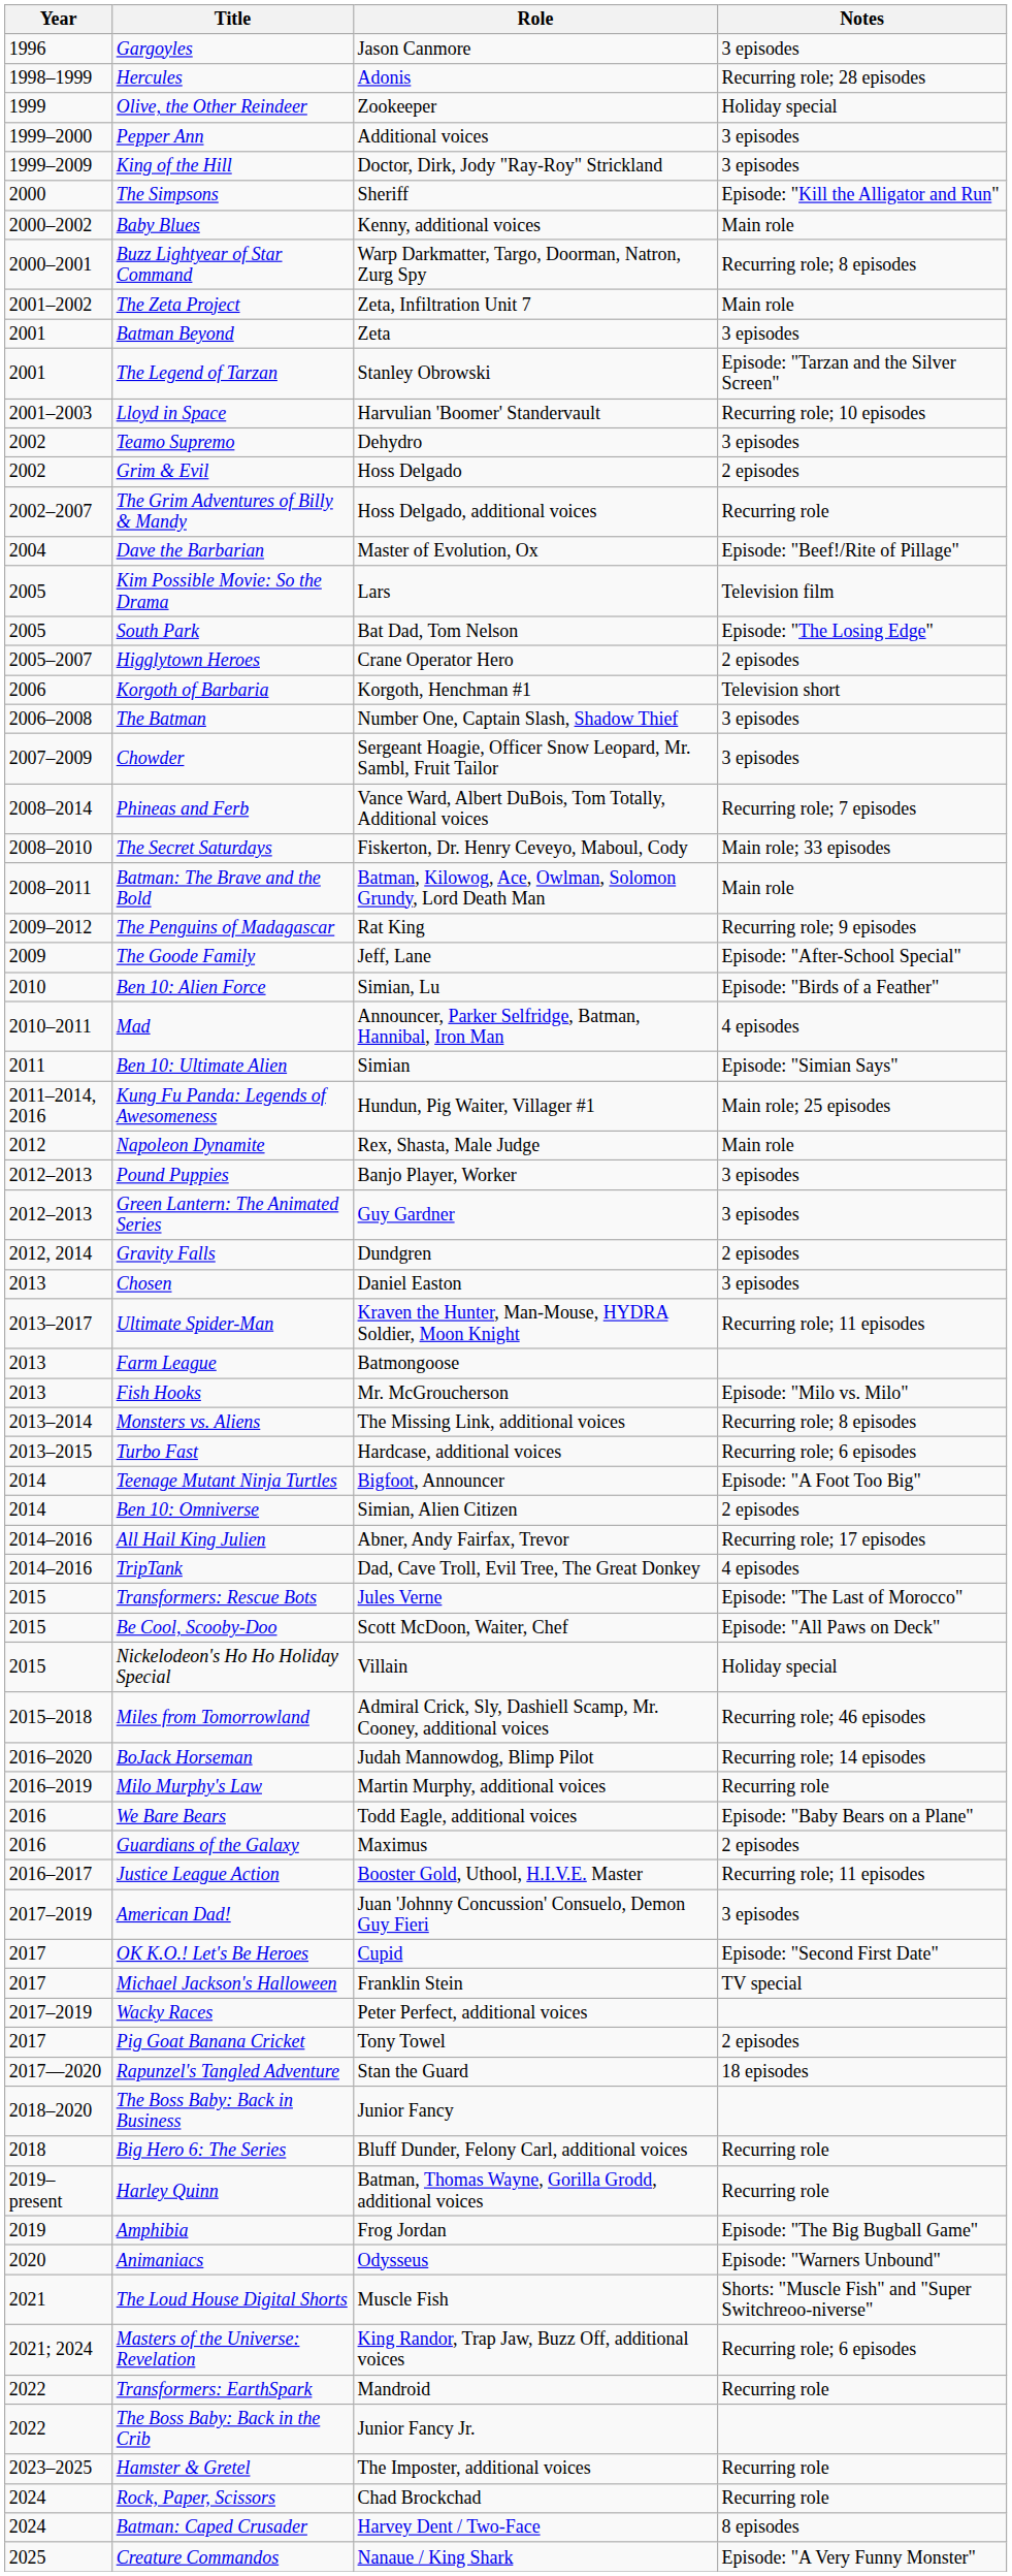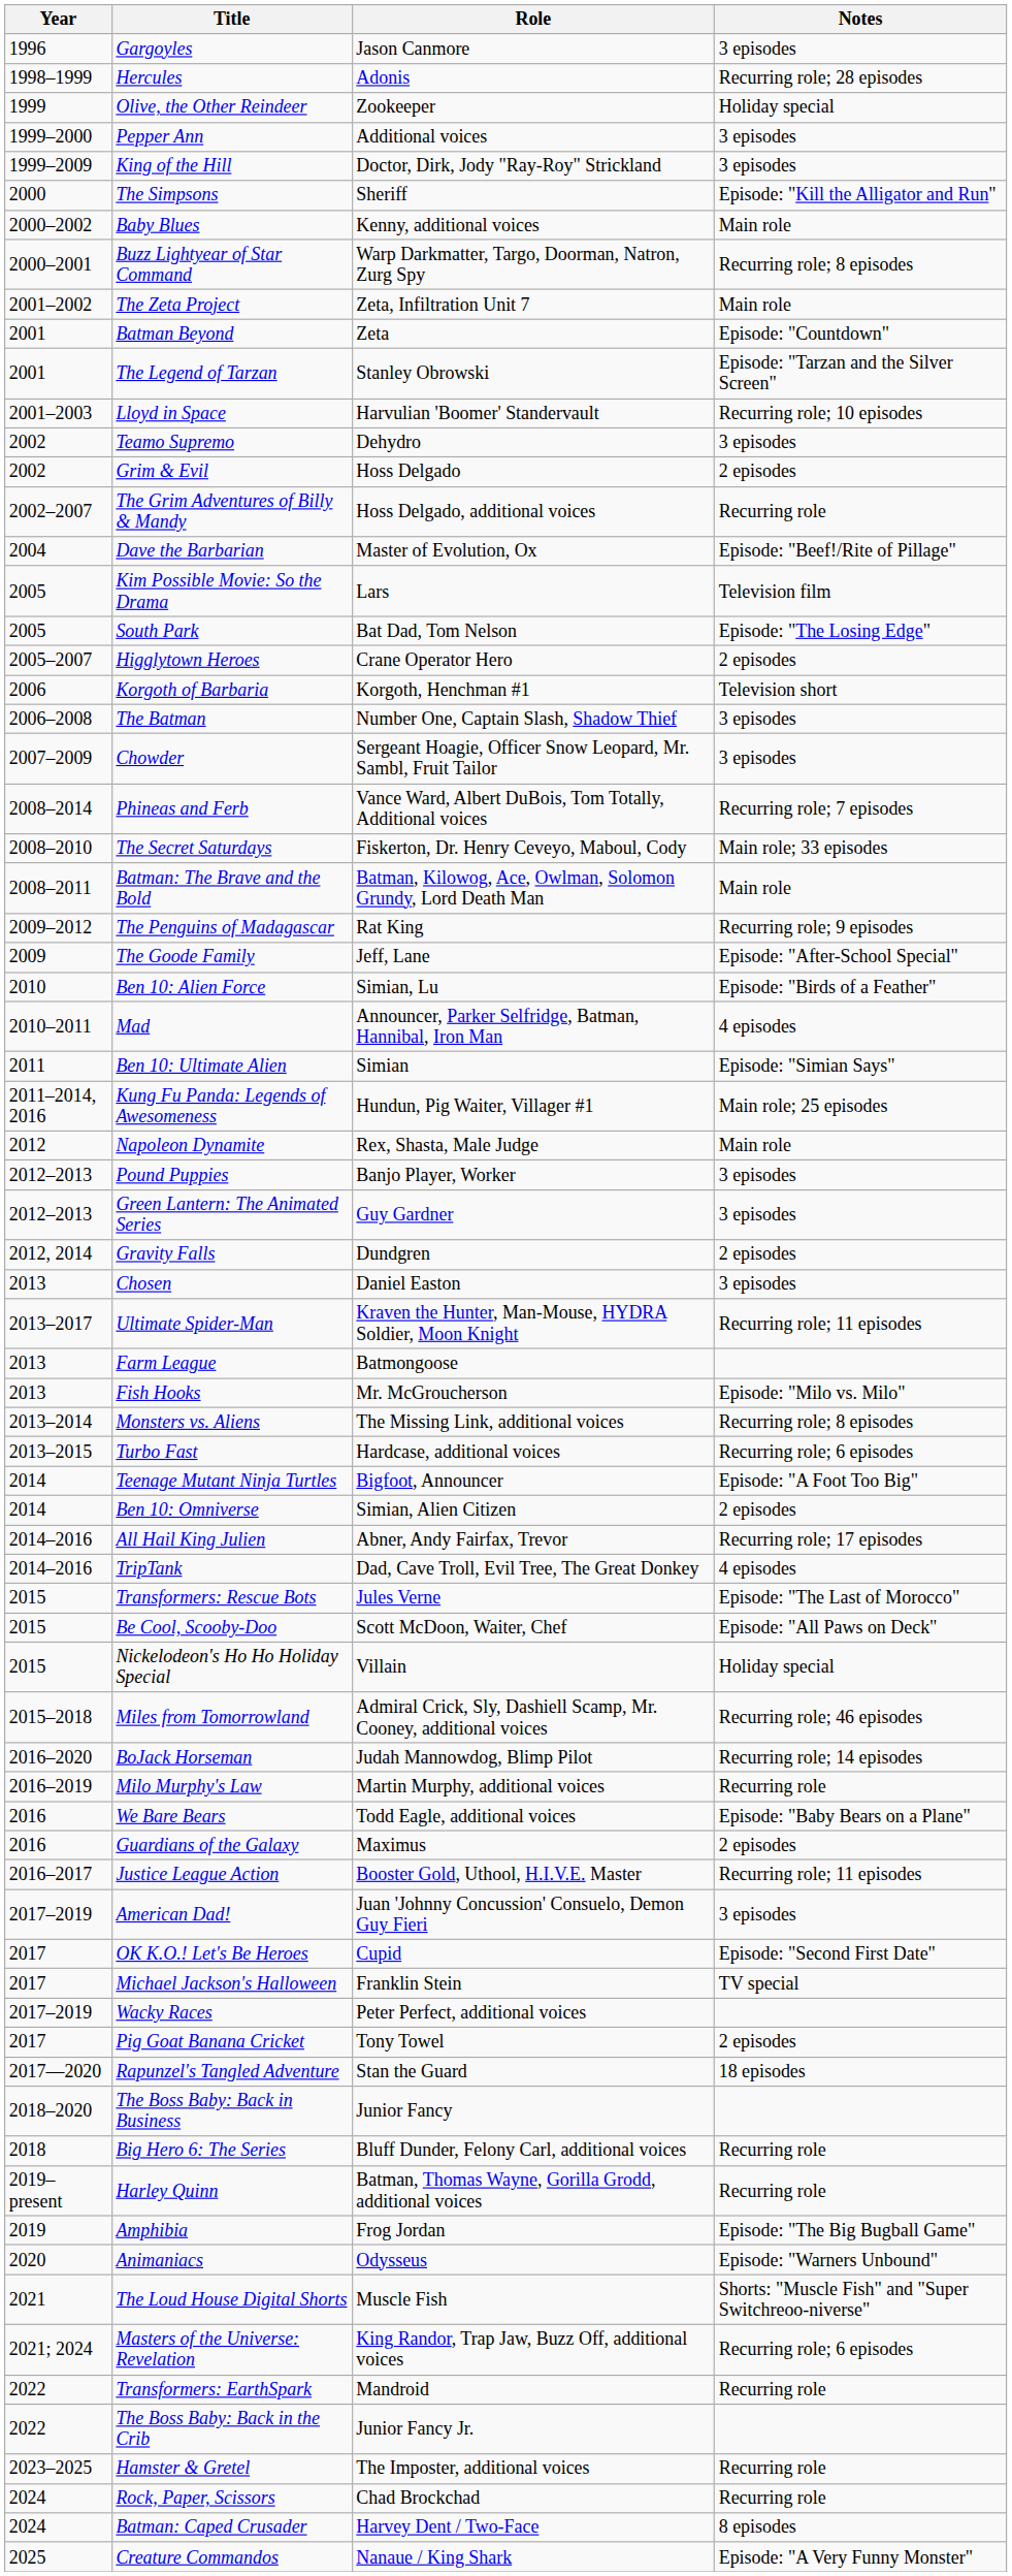 <table class="wikitable sortable">
 <tr>
 <th>Year</th>
 <th>Title</th>
 <th>Role</th>
 <th>Notes</th>
 </tr>
 <tr>
 <td>1996</td>
 <td><em><a href='#'>Gargoyles</a></em></td>
 <td>Jason Canmore</td>
 <td>3 episodes</td>
 </tr>
 <tr>
 <td>1998–1999</td>
 <td><em><a href='#'>Hercules</a></em></td>
 <td><a href='#'>Adonis</a></td>
 <td>Recurring role; 28 episodes</td>
 </tr>
 <tr>
 <td>1999</td>
 <td><em><a href='#'>Olive, the Other Reindeer</a></em></td>
 <td>Zookeeper</td>
 <td>Holiday special</td>
 </tr>
 <tr>
 <td>1999–2000</td>
 <td><em><a href='#'>Pepper Ann</a></em></td>
 <td>Additional voices</td>
 <td>3 episodes</td>
 </tr>
 <tr>
 <td>1999–2009</td>
 <td><em><a href='#'>King of the Hill</a></em></td>
 <td>Doctor, Dirk, Jody "Ray-Roy" Strickland</td>
 <td>3 episodes</td>
 </tr>
 <tr>
 <td>2000</td>
 <td><em><a href='#'>The Simpsons</a></em></td>
 <td>Sheriff</td>
 <td>Episode: "<a href='#'>Kill the Alligator and Run</a>"</td>
 </tr>
 <tr>
 <td>2000–2002</td>
 <td><em><a href='#'>Baby Blues</a></em></td>
 <td>Kenny, additional voices</td>
 <td>Main role</td>
 </tr>
 <tr>
 <td>2000–2001</td>
 <td><em><a href='#'>Buzz Lightyear of Star Command</a></em></td>
 <td>Warp Darkmatter, Targo, Doorman, Natron, Zurg Spy</td>
 <td>Recurring role; 8 episodes</td>
 </tr>
 <tr>
 <td>2001–2002</td>
 <td><em><a href='#'>The Zeta Project</a></em></td>
 <td>Zeta, Infiltration Unit 7</td>
 <td>Main role</td>
 </tr>
 <tr>
 <td>2001</td>
 <td><em><a href='#'>Batman Beyond</a></em></td>
 <td>Zeta</td>
-<td>3 episodes</td>
+<td>Episode: "Countdown"</td>
 </tr>
 <tr>
 <td>2001</td>
 <td><em><a href='#'>The Legend of Tarzan</a></em></td>
 <td>Stanley Obrowski</td>
 <td>Episode: "Tarzan and the Silver Screen"</td>
 </tr>
 <tr>
 <td>2001–2003</td>
 <td><em><a href='#'>Lloyd in Space</a></em></td>
 <td>Harvulian 'Boomer' Standervault</td>
 <td>Recurring role; 10 episodes</td>
 </tr>
 <tr>
 <td>2002</td>
 <td><em><a href='#'>Teamo Supremo</a></em></td>
 <td>Dehydro</td>
 <td>3 episodes</td>
 </tr>
 <tr>
 <td>2002</td>
 <td><em><a href='#'>Grim & Evil</a></em></td>
 <td>Hoss Delgado</td>
 <td>2 episodes</td>
 </tr>
 <tr>
 <td>2002–2007</td>
 <td><em><a href='#'>The Grim Adventures of Billy & Mandy</a></em></td>
 <td>Hoss Delgado, additional voices</td>
 <td>Recurring role</td>
 </tr>
 <tr>
 <td>2004</td>
 <td><em><a href='#'>Dave the Barbarian</a></em></td>
 <td>Master of Evolution, Ox</td>
 <td>Episode: "Beef!/Rite of Pillage"</td>
 </tr>
 <tr>
 <td>2005</td>
 <td><em><a href='#'>Kim Possible Movie: So the Drama</a></em></td>
 <td>Lars</td>
 <td>Television film</td>
 </tr>
 <tr>
 <td>2005</td>
 <td><em><a href='#'>South Park</a></em></td>
 <td>Bat Dad, Tom Nelson</td>
 <td>Episode: "<a href='#'>The Losing Edge</a>"</td>
 </tr>
 <tr>
 <td>2005–2007</td>
 <td><em><a href='#'>Higglytown Heroes</a></em></td>
 <td>Crane Operator Hero</td>
 <td>2 episodes</td>
 </tr>
 <tr>
 <td>2006</td>
 <td><em><a href='#'>Korgoth of Barbaria</a></em></td>
 <td>Korgoth, Henchman #1</td>
 <td>Television short</td>
 </tr>
 <tr>
 <td>2006–2008</td>
 <td><em><a href='#'>The Batman</a></em></td>
 <td>Number One, Captain Slash, <a href='#'>Shadow Thief</a></td>
 <td>3 episodes</td>
 </tr>
 <tr>
 <td>2007–2009</td>
 <td><em><a href='#'>Chowder</a></em></td>
 <td>Sergeant Hoagie, Officer Snow Leopard, Mr. Sambl, Fruit Tailor</td>
 <td>3 episodes</td>
 </tr>
 <tr>
 <td>2008–2014</td>
 <td><em><a href='#'>Phineas and Ferb</a></em></td>
 <td>Vance Ward, Albert DuBois, Tom Totally, Additional voices</td>
 <td>Recurring role; 7 episodes</td>
 </tr>
 <tr>
 <td>2008–2010</td>
 <td><em><a href='#'>The Secret Saturdays</a></em></td>
 <td>Fiskerton, Dr. Henry Ceveyo, Maboul, Cody</td>
 <td>Main role; 33 episodes</td>
 </tr>
 <tr>
 <td>2008–2011</td>
 <td><em><a href='#'>Batman: The Brave and the Bold</a></em></td>
 <td><a href='#'>Batman</a>, <a href='#'>Kilowog</a>, <a href='#'>Ace</a>, <a href='#'>Owlman</a>, <a href='#'>Solomon Grundy</a>, Lord Death Man</td>
 <td>Main role</td>
 </tr>
 <tr>
 <td>2009–2012</td>
 <td><em><a href='#'>The Penguins of Madagascar</a></em></td>
 <td>Rat King</td>
 <td>Recurring role; 9 episodes</td>
 </tr>
 <tr>
 <td>2009</td>
 <td><em><a href='#'>The Goode Family</a></em></td>
 <td>Jeff, Lane</td>
 <td>Episode: "After-School Special"</td>
 </tr>
 <tr>
 <td>2010</td>
 <td><em><a href='#'>Ben 10: Alien Force</a></em></td>
 <td>Simian, Lu</td>
 <td>Episode: "Birds of a Feather"</td>
 </tr>
 <tr>
 <td>2010–2011</td>
 <td><em><a href='#'>Mad</a></em></td>
 <td>Announcer, <a href='#'>Parker Selfridge</a>, Batman, <a href='#'>Hannibal</a>, <a href='#'>Iron Man</a></td>
 <td>4 episodes</td>
 </tr>
 <tr>
 <td>2011</td>
 <td><em><a href='#'>Ben 10: Ultimate Alien</a></em></td>
 <td>Simian</td>
 <td>Episode: "Simian Says"</td>
 </tr>
 <tr>
 <td>2011–2014, 2016</td>
 <td><em><a href='#'>Kung Fu Panda: Legends of Awesomeness</a></em></td>
 <td>Hundun, Pig Waiter, Villager #1</td>
 <td>Main role; 25 episodes</td>
 </tr>
 <tr>
 <td>2012</td>
 <td><em><a href='#'>Napoleon Dynamite</a></em></td>
 <td>Rex, Shasta, Male Judge</td>
 <td>Main role</td>
 </tr>
 <tr>
 <td>2012–2013</td>
 <td><em><a href='#'>Pound Puppies</a></em></td>
 <td>Banjo Player, Worker</td>
 <td>3 episodes</td>
 </tr>
 <tr>
 <td>2012–2013</td>
 <td><em><a href='#'>Green Lantern: The Animated Series</a></em></td>
 <td><a href='#'>Guy Gardner</a></td>
 <td>3 episodes</td>
 </tr>
 <tr>
 <td>2012, 2014</td>
 <td><em><a href='#'>Gravity Falls</a></em></td>
 <td>Dundgren</td>
 <td>2 episodes</td>
 </tr>
 <tr>
 <td>2013</td>
 <td><em><a href='#'>Chosen</a></em></td>
 <td>Daniel Easton</td>
 <td>3 episodes</td>
 </tr>
 <tr>
 <td>2013–2017</td>
 <td><em><a href='#'>Ultimate Spider-Man</a></em></td>
 <td><a href='#'>Kraven the Hunter</a>, Man-Mouse, <a href='#'>HYDRA</a> Soldier, <a href='#'>Moon Knight</a></td>
 <td>Recurring role; 11 episodes</td>
 </tr>
 <tr>
 <td>2013</td>
 <td><em><a href='#'>Farm League</a></em></td>
 <td>Batmongoose</td>
 <td></td>
 </tr>
 <tr>
 <td>2013</td>
 <td><em><a href='#'>Fish Hooks</a></em></td>
 <td>Mr. McGroucherson</td>
 <td>Episode: "Milo vs. Milo"</td>
 </tr>
 <tr>
 <td>2013–2014</td>
 <td><em><a href='#'>Monsters vs. Aliens</a></em></td>
 <td>The Missing Link, additional voices</td>
 <td>Recurring role; 8 episodes</td>
 </tr>
 <tr>
 <td>2013–2015</td>
 <td><em><a href='#'>Turbo Fast</a></em></td>
 <td>Hardcase, additional voices</td>
 <td>Recurring role; 6 episodes</td>
 </tr>
 <tr>
 <td>2014</td>
 <td><em><a href='#'>Teenage Mutant Ninja Turtles</a></em></td>
 <td><a href='#'>Bigfoot</a>, Announcer</td>
 <td>Episode: "A Foot Too Big"</td>
 </tr>
 <tr>
 <td>2014</td>
 <td><em><a href='#'>Ben 10: Omniverse</a></em></td>
 <td>Simian, Alien Citizen</td>
 <td>2 episodes</td>
 </tr>
 <tr>
 <td>2014–2016</td>
 <td><em><a href='#'>All Hail King Julien</a></em></td>
 <td>Abner, Andy Fairfax, Trevor</td>
 <td>Recurring role; 17 episodes</td>
 </tr>
 <tr>
 <td>2014–2016</td>
 <td><em><a href='#'>TripTank</a></em></td>
 <td>Dad, Cave Troll, Evil Tree, The Great Donkey</td>
 <td>4 episodes</td>
 </tr>
 <tr>
 <td>2015</td>
 <td><em><a href='#'>Transformers: Rescue Bots</a></em></td>
 <td><a href='#'>Jules Verne</a></td>
 <td>Episode: "The Last of Morocco"</td>
 </tr>
 <tr>
 <td>2015</td>
 <td><em><a href='#'>Be Cool, Scooby-Doo</a></em></td>
 <td>Scott McDoon, Waiter, Chef</td>
 <td>Episode: "All Paws on Deck"</td>
 </tr>
 <tr>
 <td>2015</td>
 <td><em>Nickelodeon's Ho Ho Holiday Special</em></td>
 <td>Villain</td>
 <td>Holiday special</td>
 </tr>
 <tr>
 <td>2015–2018</td>
 <td><em><a href='#'>Miles from Tomorrowland</a></em></td>
 <td>Admiral Crick, Sly, Dashiell Scamp, Mr. Cooney, additional voices</td>
 <td>Recurring role; 46 episodes</td>
 </tr>
 <tr>
 <td>2016–2020</td>
 <td><em><a href='#'>BoJack Horseman</a></em></td>
 <td>Judah Mannowdog, Blimp Pilot</td>
 <td>Recurring role; 14 episodes</td>
 </tr>
 <tr>
 <td>2016–2019</td>
 <td><em><a href='#'>Milo Murphy's Law</a></em></td>
 <td>Martin Murphy, additional voices</td>
 <td>Recurring role</td>
 </tr>
 <tr>
 <td>2016</td>
 <td><em><a href='#'>We Bare Bears</a></em></td>
 <td>Todd Eagle, additional voices</td>
 <td>Episode: "Baby Bears on a Plane"</td>
 </tr>
 <tr>
 <td>2016</td>
 <td><em><a href='#'>Guardians of the Galaxy</a></em></td>
 <td>Maximus</td>
 <td>2 episodes</td>
 </tr>
 <tr>
 <td>2016–2017</td>
 <td><em><a href='#'>Justice League Action</a></em></td>
 <td><a href='#'>Booster Gold</a>, Uthool, <a href='#'>H.I.V.E.</a> Master</td>
 <td>Recurring role; 11 episodes</td>
 </tr>
 <tr>
 <td>2017–2019</td>
 <td><em><a href='#'>American Dad!</a></em></td>
 <td>Juan 'Johnny Concussion' Consuelo, Demon <a href='#'>Guy Fieri</a></td>
 <td>3 episodes</td>
 </tr>
 <tr>
 <td>2017</td>
 <td><em><a href='#'>OK K.O.! Let's Be Heroes</a></em></td>
 <td><a href='#'>Cupid</a></td>
 <td>Episode: "Second First Date"</td>
 </tr>
 <tr>
 <td>2017</td>
 <td><em><a href='#'>Michael Jackson's Halloween</a></em></td>
 <td>Franklin Stein</td>
 <td>TV special</td>
 </tr>
 <tr>
 <td>2017–2019</td>
 <td><em><a href='#'>Wacky Races</a></em></td>
 <td>Peter Perfect, additional voices</td>
 <td></td>
 </tr>
 <tr>
 <td>2017</td>
 <td><em><a href='#'>Pig Goat Banana Cricket</a></em></td>
 <td>Tony Towel</td>
 <td>2 episodes</td>
 </tr>
 <tr>
 <td>2017—2020</td>
 <td><em><a href='#'>Rapunzel's Tangled Adventure</a></em></td>
 <td>Stan the Guard</td>
 <td>18 episodes</td>
 </tr>
 <tr>
 <td>2018–2020</td>
 <td><em><a href='#'>The Boss Baby: Back in Business</a></em></td>
 <td>Junior Fancy</td>
 <td></td>
 </tr>
 <tr>
 <td>2018</td>
 <td><em><a href='#'>Big Hero 6: The Series</a></em></td>
 <td>Bluff Dunder, Felony Carl, additional voices</td>
 <td>Recurring role</td>
 </tr>
 <tr>
 <td>2019–present</td>
 <td><em><a href='#'>Harley Quinn</a></em></td>
 <td>Batman, <a href='#'>Thomas Wayne</a>, <a href='#'>Gorilla Grodd</a>, additional voices</td>
 <td>Recurring role</td>
 </tr>
 <tr>
 <td>2019</td>
 <td><em><a href='#'>Amphibia</a></em></td>
 <td>Frog Jordan</td>
 <td>Episode: "The Big Bugball Game"</td>
 </tr>
 <tr>
 <td>2020</td>
 <td><em><a href='#'>Animaniacs</a></em></td>
 <td><a href='#'>Odysseus</a></td>
 <td>Episode: "Warners Unbound"</td>
 </tr>
 <tr>
 <td>2021</td>
 <td><em><a href='#'>The Loud House Digital Shorts</a></em></td>
 <td>Muscle Fish</td>
 <td>Shorts: "Muscle Fish" and "Super Switchreoo-niverse"</td>
 </tr>
 <tr>
 <td>2021; 2024</td>
 <td><em><a href='#'>Masters of the Universe: Revelation</a></em></td>
 <td><a href='#'>King Randor</a>, Trap Jaw, Buzz Off, additional voices</td>
 <td>Recurring role; 6 episodes</td>
 </tr>
 <tr>
 <td>2022</td>
 <td><em><a href='#'>Transformers: EarthSpark</a></em></td>
 <td>Mandroid</td>
 <td>Recurring role</td>
 </tr>
 <tr>
 <td>2022</td>
 <td><em><a href='#'>The Boss Baby: Back in the Crib</a></em></td>
 <td>Junior Fancy Jr.</td>
 <td></td>
 </tr>
 <tr>
 <td>2023–2025</td>
 <td><em><a href='#'>Hamster & Gretel</a></em></td>
 <td>The Imposter, additional voices</td>
 <td>Recurring role</td>
 </tr>
 <tr>
 <td>2024</td>
 <td><em><a href='#'>Rock, Paper, Scissors</a></em></td>
 <td>Chad Brockchad</td>
 <td>Recurring role</td>
 </tr>
 <tr>
 <td>2024</td>
 <td><em><a href='#'>Batman: Caped Crusader</a></em></td>
 <td><a href='#'>Harvey Dent / Two-Face</a></td>
 <td>8 episodes</td>
 </tr>
 <tr>
 <td>2025</td>
 <td><em><a href='#'>Creature Commandos</a></em></td>
 <td><a href='#'>Nanaue / King Shark</a></td>
 <td>Episode: "A Very Funny Monster"</td>
 </tr>
 </table>
